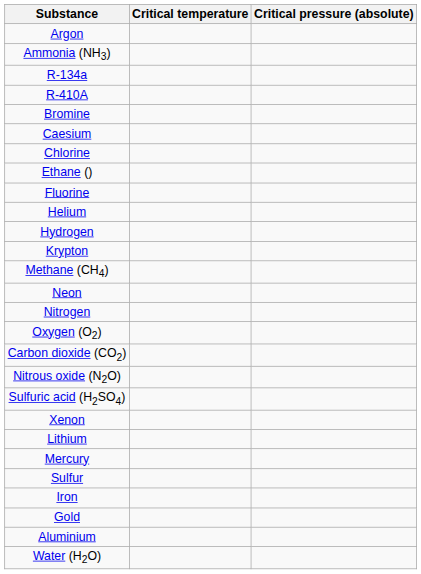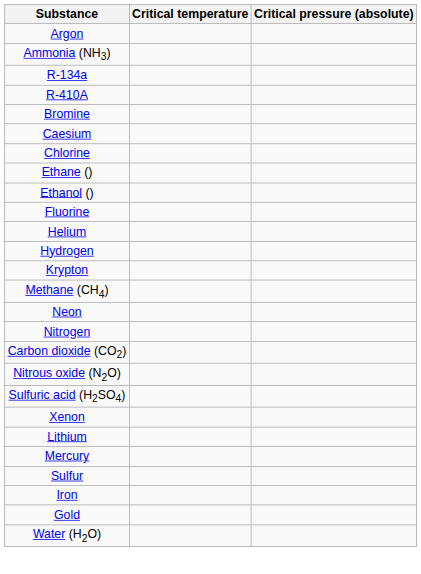 <table class="wikitable sortable" style="margin:1em auto; text-align: center;">
 <tr>
 <th>Substance</th>
 <th>Critical temperature</th>
 <th>Critical pressure (absolute)</th>
 </tr>
 <tr>
 <td><a href='#'>Argon</a></td>
 <td></td>
 <td></td>
 </tr>
 <tr>
 <td><a href='#'>Ammonia</a> (NH<sub>3</sub>)</td>
 <td></td>
 <td></td>
 </tr>
 <tr>
 <td><a href='#'>R-134a</a></td>
 <td></td>
 <td></td>
 </tr>
 <tr>
 <td><a href='#'>R-410A</a></td>
 <td></td>
 <td></td>
 </tr>
 <tr>
 <td><a href='#'>Bromine</a></td>
 <td></td>
 <td></td>
 </tr>
 <tr>
 <td><a href='#'>Caesium</a></td>
 <td></td>
 <td></td>
 </tr>
 <tr>
 <td><a href='#'>Chlorine</a></td>
 <td></td>
 <td></td>
 </tr>
 <tr>
 <td><a href='#'>Ethane</a> ()</td>
 <td></td>
 <td></td>
 </tr>
 <tr>
+<td><a href='#'>Ethanol</a> ()</td>
+<td></td>
+<td></td>
+</tr>
+<tr>
 <td><a href='#'>Fluorine</a></td>
 <td></td>
 <td></td>
 </tr>
 <tr>
 <td><a href='#'>Helium</a></td>
 <td></td>
 <td></td>
 </tr>
 <tr>
 <td><a href='#'>Hydrogen</a></td>
 <td></td>
 <td></td>
 </tr>
 <tr>
 <td><a href='#'>Krypton</a></td>
 <td></td>
 <td></td>
 </tr>
 <tr>
 <td><a href='#'>Methane</a> (CH<sub>4</sub>)</td>
 <td></td>
 <td></td>
 </tr>
 <tr>
 <td><a href='#'>Neon</a></td>
 <td></td>
 <td></td>
 </tr>
 <tr>
 <td><a href='#'>Nitrogen</a></td>
-<td></td>
-<td></td>
-</tr>
-<tr>
-<td><a href='#'>Oxygen</a> (O<sub>2</sub>)</td>
 <td></td>
 <td></td>
 </tr>
 <tr>
 <td><a href='#'>Carbon dioxide</a> (CO<sub>2</sub>)</td>
 <td></td>
 <td></td>
 </tr>
 <tr>
 <td><a href='#'>Nitrous oxide</a> (N<sub>2</sub>O)</td>
 <td></td>
 <td></td>
 </tr>
 <tr>
 <td><a href='#'>Sulfuric acid</a> (H<sub>2</sub>SO<sub>4</sub>)</td>
 <td></td>
 <td></td>
 </tr>
 <tr>
 <td><a href='#'>Xenon</a></td>
 <td></td>
 <td></td>
 </tr>
 <tr>
 <td><a href='#'>Lithium</a></td>
 <td></td>
 <td></td>
 </tr>
 <tr>
 <td><a href='#'>Mercury</a></td>
 <td></td>
 <td></td>
 </tr>
 <tr>
 <td><a href='#'>Sulfur</a></td>
 <td></td>
 <td></td>
 </tr>
 <tr>
 <td><a href='#'>Iron</a></td>
 <td></td>
 <td></td>
 </tr>
 <tr>
 <td><a href='#'>Gold</a></td>
 <td></td>
 <td></td>
 </tr>
 <tr>
-<td><a href='#'>Aluminium</a></td>
-<td></td>
-<td></td>
-</tr>
-<tr>
 <td><a href='#'>Water</a> (H<sub>2</sub>O)</td>
 <td></td>
 <td></td>
 </tr>
 </table>
